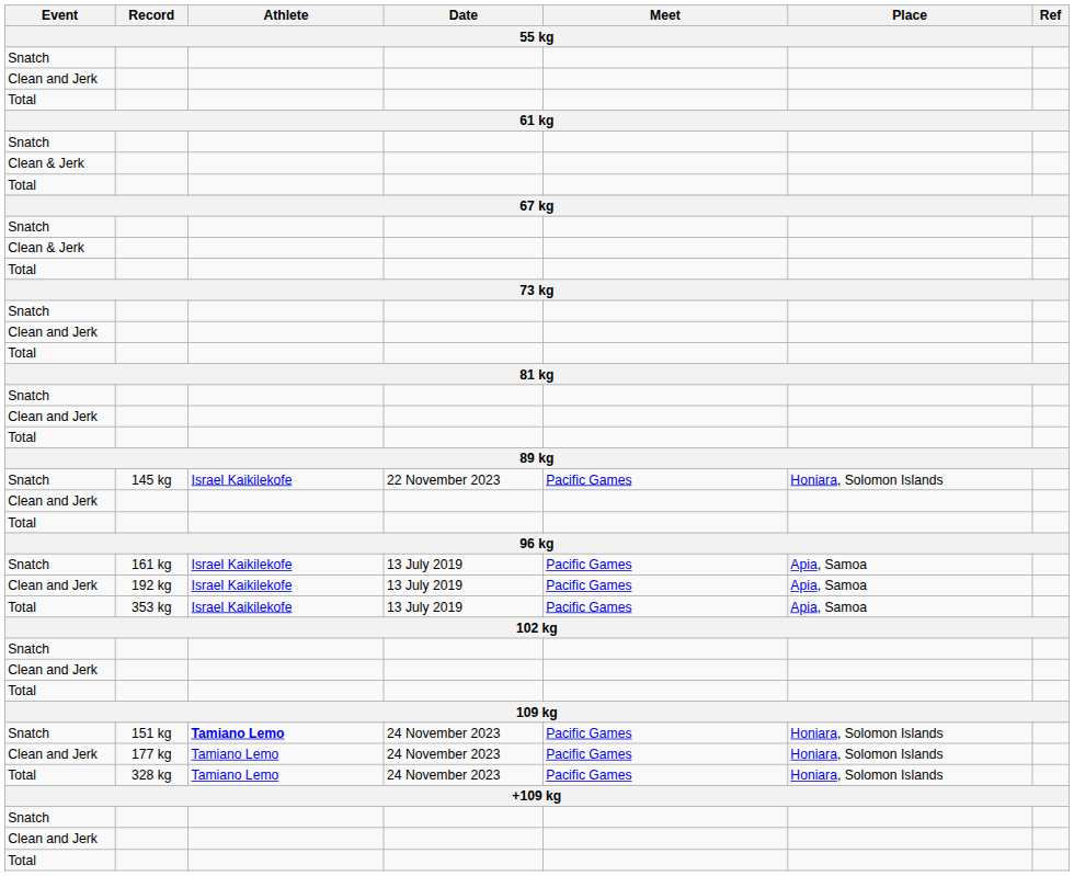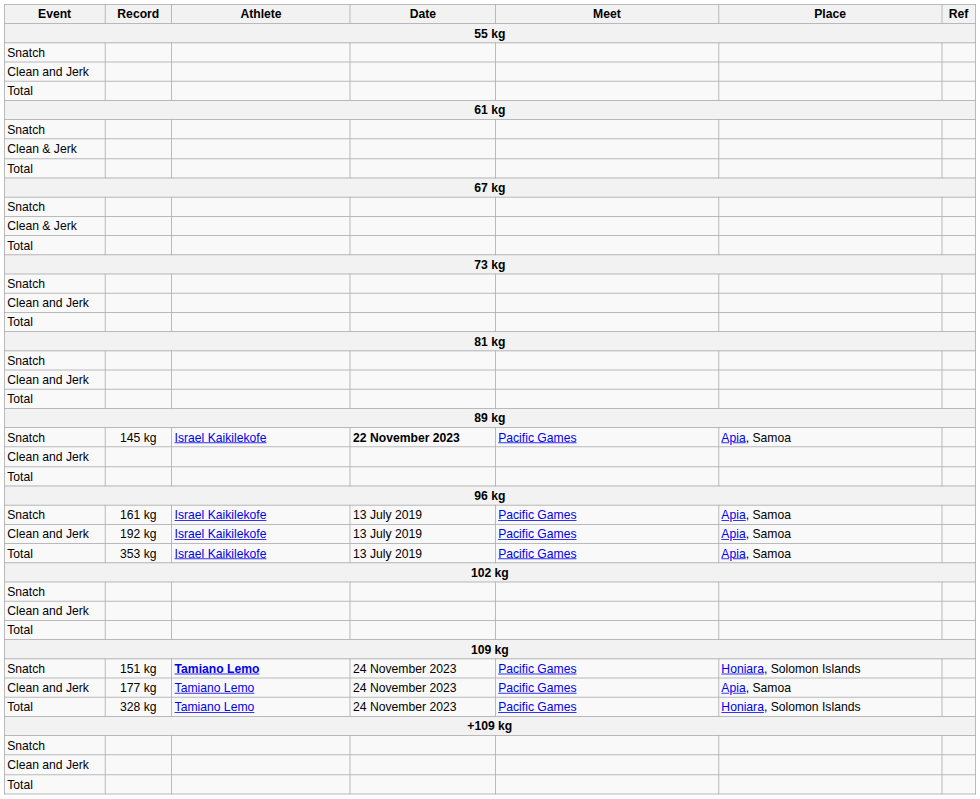 <table class="wikitable" style="font-size:95%;">
 <tr>
 <th width=9%>Event</th>
 <th width=6%>Record</th>
 <th width=16%>Athlete</th>
 <th width=13%>Date</th>
 <th width=20%>Meet</th>
 <th width=20%>Place</th>
 <th width=3%>Ref</th>
 </tr>
 <tr bgcolor="#DDDDDD">
 <th colspan="7">55 kg</th>
 </tr>
 <tr>
 <td>Snatch</td>
 <td align="center"></td>
 <td></td>
 <td></td>
 <td></td>
 <td></td>
 <td></td>
 </tr>
 <tr>
 <td>Clean and Jerk</td>
 <td align="center"></td>
 <td></td>
 <td></td>
 <td></td>
 <td></td>
 <td></td>
 </tr>
 <tr>
 <td>Total</td>
 <td align="center"></td>
 <td></td>
 <td></td>
 <td></td>
 <td></td>
 <td></td>
 </tr>
 <tr bgcolor="#DDDDDD">
 <th colspan="7">61 kg</th>
 </tr>
 <tr>
 <td>Snatch</td>
 <td align="center"></td>
 <td></td>
 <td></td>
 <td></td>
 <td></td>
 <td></td>
 </tr>
 <tr>
 <td>Clean & Jerk</td>
 <td align="center"></td>
 <td></td>
 <td></td>
 <td></td>
 <td></td>
 <td></td>
 </tr>
 <tr>
 <td>Total</td>
 <td align="center"></td>
 <td></td>
 <td></td>
 <td></td>
 <td></td>
 <td></td>
 </tr>
 <tr bgcolor="#DDDDDD">
 <th colspan="7">67 kg</th>
 </tr>
 <tr>
 <td>Snatch</td>
 <td align="center"></td>
 <td></td>
 <td></td>
 <td></td>
 <td></td>
 <td></td>
 </tr>
 <tr>
 <td>Clean & Jerk</td>
 <td align="center"></td>
 <td></td>
 <td></td>
 <td></td>
 <td></td>
 <td></td>
 </tr>
 <tr>
 <td>Total</td>
 <td align="center"></td>
 <td></td>
 <td></td>
 <td></td>
 <td></td>
 <td></td>
 </tr>
 <tr bgcolor="#DDDDDD">
 <th colspan="7">73 kg</th>
 </tr>
 <tr>
 <td>Snatch</td>
 <td align="center"></td>
 <td></td>
 <td></td>
 <td></td>
 <td></td>
 <td></td>
 </tr>
 <tr>
 <td>Clean and Jerk</td>
 <td align="center"></td>
 <td></td>
 <td></td>
 <td></td>
 <td></td>
 <td></td>
 </tr>
 <tr>
 <td>Total</td>
 <td align="center"></td>
 <td></td>
 <td></td>
 <td></td>
 <td></td>
 <td></td>
 </tr>
 <tr bgcolor="#DDDDDD">
 <th colspan="7">81 kg</th>
 </tr>
 <tr>
 <td>Snatch</td>
 <td align="center"></td>
 <td></td>
 <td></td>
 <td></td>
 <td></td>
 <td></td>
 </tr>
 <tr>
 <td>Clean and Jerk</td>
 <td align="center"></td>
 <td></td>
 <td></td>
 <td></td>
 <td></td>
 <td></td>
 </tr>
 <tr>
 <td>Total</td>
 <td align="center"></td>
 <td></td>
 <td></td>
 <td></td>
 <td></td>
 <td></td>
 </tr>
 <tr bgcolor="#DDDDDD">
 <th colspan="7">89 kg</th>
 </tr>
 <tr>
 <td>Snatch</td>
 <td align="center">145 kg</td>
 <td><a href='#'>Israel Kaikilekofe</a></td>
-<td>22 November 2023</td>
+<td><strong>22 November 2023</strong></td>
 <td><a href='#'>Pacific Games</a></td>
-<td><a href='#'>Honiara</a>, Solomon Islands</td>
+<td><a href='#'>Apia</a>, Samoa</td>
 <td></td>
 </tr>
 <tr>
 <td>Clean and Jerk</td>
 <td align="center"></td>
 <td></td>
 <td></td>
 <td></td>
 <td></td>
 <td></td>
 </tr>
 <tr>
 <td>Total</td>
 <td align="center"></td>
 <td></td>
 <td></td>
 <td></td>
 <td></td>
 <td></td>
 </tr>
 <tr bgcolor="#DDDDDD">
 <th colspan="7">96 kg</th>
 </tr>
 <tr>
 <td>Snatch</td>
 <td align="center">161 kg</td>
 <td><a href='#'>Israel Kaikilekofe</a></td>
 <td>13 July 2019</td>
 <td><a href='#'>Pacific Games</a></td>
 <td><a href='#'>Apia</a>, Samoa</td>
 <td></td>
 </tr>
 <tr>
 <td>Clean and Jerk</td>
 <td align="center">192 kg</td>
 <td><a href='#'>Israel Kaikilekofe</a></td>
 <td>13 July 2019</td>
 <td><a href='#'>Pacific Games</a></td>
 <td><a href='#'>Apia</a>, Samoa</td>
 <td></td>
 </tr>
 <tr>
 <td>Total</td>
 <td align="center">353 kg</td>
 <td><a href='#'>Israel Kaikilekofe</a></td>
 <td>13 July 2019</td>
 <td><a href='#'>Pacific Games</a></td>
 <td><a href='#'>Apia</a>, Samoa</td>
 <td></td>
 </tr>
 <tr bgcolor="#DDDDDD">
 <th colspan="7">102 kg</th>
 </tr>
 <tr>
 <td>Snatch</td>
 <td align="center"></td>
 <td></td>
 <td></td>
 <td></td>
 <td></td>
 <td></td>
 </tr>
 <tr>
 <td>Clean and Jerk</td>
 <td align="center"></td>
 <td></td>
 <td></td>
 <td></td>
 <td></td>
 <td></td>
 </tr>
 <tr>
 <td>Total</td>
 <td align="center"></td>
 <td></td>
 <td></td>
 <td></td>
 <td></td>
 <td></td>
 </tr>
 <tr bgcolor="#DDDDDD">
 <th colspan="7">109 kg</th>
 </tr>
 <tr>
 <td>Snatch</td>
 <td align="center">151 kg</td>
 <td><strong><a href='#'>Tamiano Lemo</a></strong></td>
 <td>24 November 2023</td>
 <td><a href='#'>Pacific Games</a></td>
 <td><a href='#'>Honiara</a>, Solomon Islands</td>
 <td></td>
 </tr>
 <tr>
 <td>Clean and Jerk</td>
 <td align="center">177 kg</td>
 <td><a href='#'>Tamiano Lemo</a></td>
 <td>24 November 2023</td>
 <td><a href='#'>Pacific Games</a></td>
-<td><a href='#'>Honiara</a>, Solomon Islands</td>
+<td><a href='#'>Apia</a>, Samoa</td>
 <td></td>
 </tr>
 <tr>
 <td>Total</td>
 <td align="center">328 kg</td>
 <td><a href='#'>Tamiano Lemo</a></td>
 <td>24 November 2023</td>
 <td><a href='#'>Pacific Games</a></td>
 <td><a href='#'>Honiara</a>, Solomon Islands</td>
 <td></td>
 </tr>
 <tr bgcolor="#DDDDDD">
 <th colspan="7">+109 kg</th>
 </tr>
 <tr>
 <td>Snatch</td>
 <td align="center"></td>
 <td></td>
 <td></td>
 <td></td>
 <td></td>
 <td></td>
 </tr>
 <tr>
 <td>Clean and Jerk</td>
 <td align="center"></td>
 <td></td>
 <td></td>
 <td></td>
 <td></td>
 <td></td>
 </tr>
 <tr>
 <td>Total</td>
 <td align="center"></td>
 <td></td>
 <td></td>
 <td></td>
 <td></td>
 <td></td>
 </tr>
 </table>
